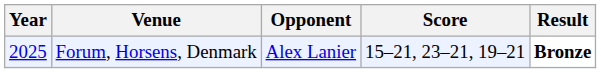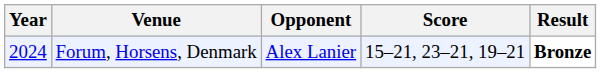 <table class="sortable wikitable" style="font-size: 90%">
 <tr>
 <th>Year</th>
 <th>Venue</th>
 <th>Opponent</th>
 <th>Score</th>
 <th>Result</th>
 </tr>
 <tr style="background:#ECF2FF">
-<td align="center"><a href='#'>2025</a></td>
+<td align="center"><a href='#'>2024</a></td>
 <td align="left"><a href='#'>Forum</a>, <a href='#'>Horsens</a>, Denmark</td>
 <td align="left"> <a href='#'>Alex Lanier</a></td>
 <td align="left">15–21, 23–21, 19–21</td>
 <td style="text-align:left; background:white"> <strong>Bronze</strong></td>
 </tr>
 </table>
